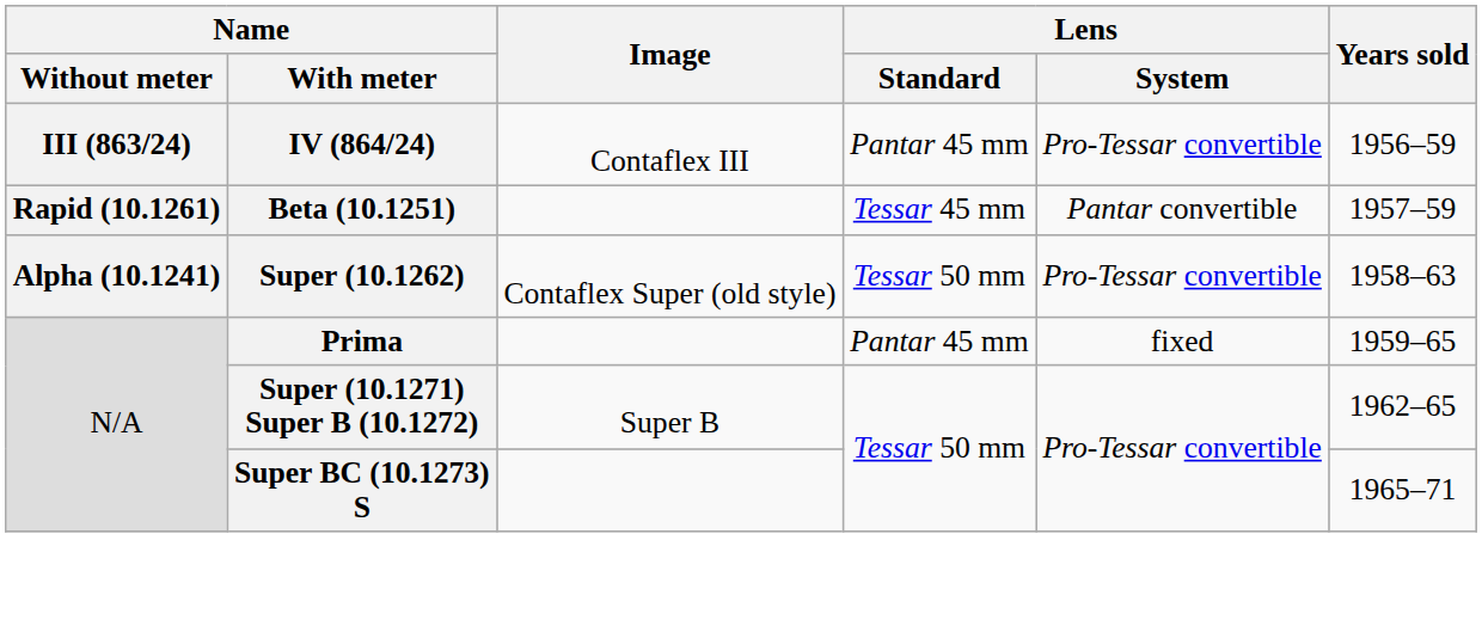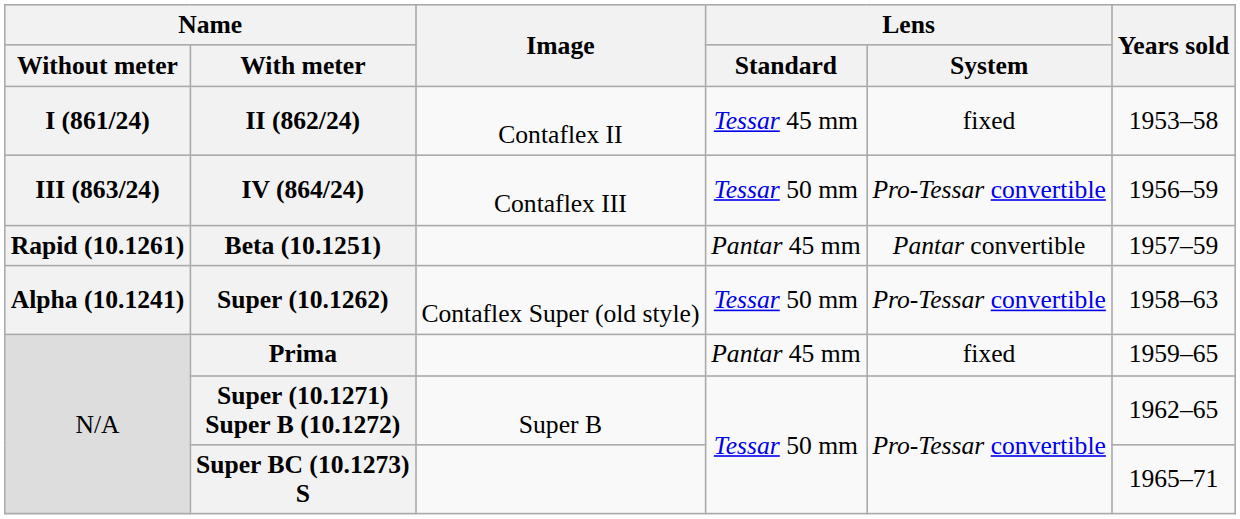 <table class="wikitable sortable" style="font-size:100%;text-align:center;">
 <tr>
 <th colspan=2>Name</th>
 <th rowspan=2 class="unsortable">Image</th>
 <th colspan=2>Lens</th>
 <th rowspan=2>Years sold</th>
 </tr>
 <tr>
 <th>Without meter</th>
 <th>With meter</th>
 <th>Standard</th>
 <th>System</th>
 </tr>
 <tr>
+<th>I (861/24)</th>
+<th>II (862/24)</th>
+<td><br>Contaflex II</td>
+<td><a href='#'><em>Tessar</em></a> 45 mm </td>
+<td>fixed</td>
+<td>1953–58</td>
+</tr>
+<tr>
 <th>III (863/24)</th>
 <th>IV (864/24)</th>
 <td><br>Contaflex III</td>
-<td><em>Pantar</em> 45 mm </td>
+<td><a href='#'><em>Tessar</em></a> 50 mm </td>
 <td><em>Pro-Tessar</em> <a href='#'>convertible</a></td>
 <td>1956–59</td>
 </tr>
 <tr>
 <th>Rapid (10.1261)</th>
 <th>Beta (10.1251)</th>
 <td></td>
-<td><a href='#'><em>Tessar</em></a> 45 mm </td>
+<td><em>Pantar</em> 45 mm </td>
 <td><em>Pantar</em> convertible</td>
 <td>1957–59</td>
 </tr>
 <tr>
 <th>Alpha (10.1241)</th>
 <th>Super (10.1262)</th>
 <td><br>Contaflex Super (old style)</td>
 <td><a href='#'><em>Tessar</em></a> 50 mm </td>
 <td><em>Pro-Tessar</em> <a href='#'>convertible</a></td>
 <td>1958–63</td>
 </tr>
 <tr>
 <td rowspan=3 style="background:#ddd;">N/A</td>
 <th>Prima</th>
 <td></td>
 <td><em>Pantar</em> 45 mm </td>
 <td>fixed</td>
 <td>1959–65</td>
 </tr>
 <tr>
 <th>Super (10.1271)<br>Super B (10.1272)</th>
 <td><br>Super B</td>
 <td rowspan=2><a href='#'><em>Tessar</em></a> 50 mm </td>
 <td rowspan=2><em>Pro-Tessar</em> <a href='#'>convertible</a></td>
 <td>1962–65</td>
 </tr>
 <tr>
 <th>Super BC (10.1273)<br>S</th>
 <td></td>
 <td>1965–71</td>
 </tr>
 </table>
